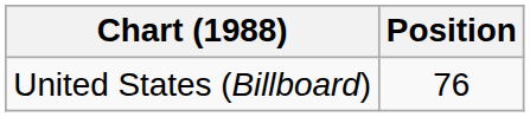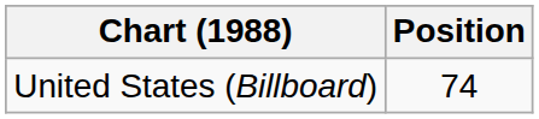 <table class="wikitable sortable">
 <tr>
 <th align="left">Chart (1988)</th>
 <th align="center">Position</th>
 </tr>
 <tr>
 <td>United States (<em>Billboard</em>)</td>
-<td style="text-align:center;">76</td>
+<td style="text-align:center;">74</td>
 </tr>
 </table>
